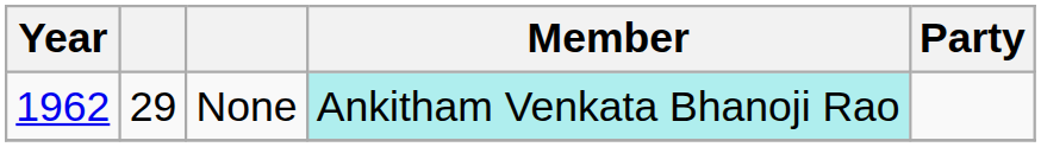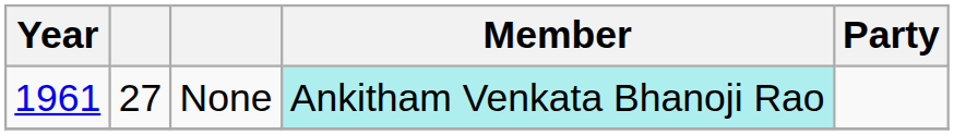 <table class="wikitable sortable">
 <tr>
 <th>Year</th>
 <th></th>
 <th></th>
 <th>Member</th>
 <th colspan="2">Party</th>
 </tr>
 <tr>
-<td><a href='#'>1962</a></td>
-<td>29</td>
+<td><a href='#'>1961</a></td>
+<td>27</td>
 <td>None</td>
 <td style="background: paleturquoise;">Ankitham Venkata Bhanoji Rao</td>
 <td></td>
 </tr>
 <tr>
 </tr>
 </table>
